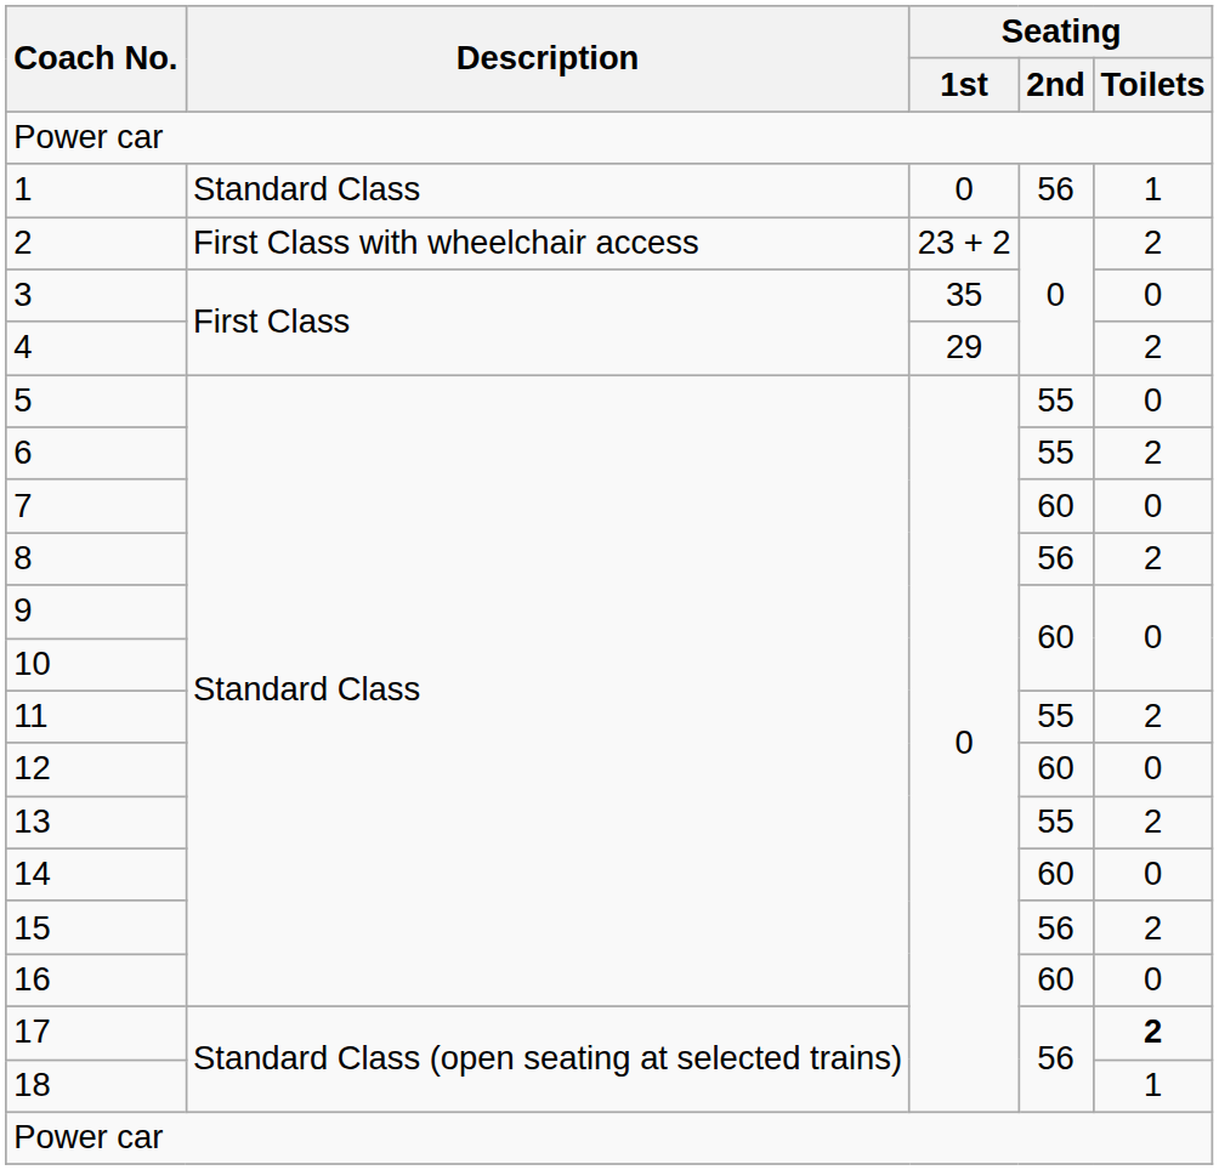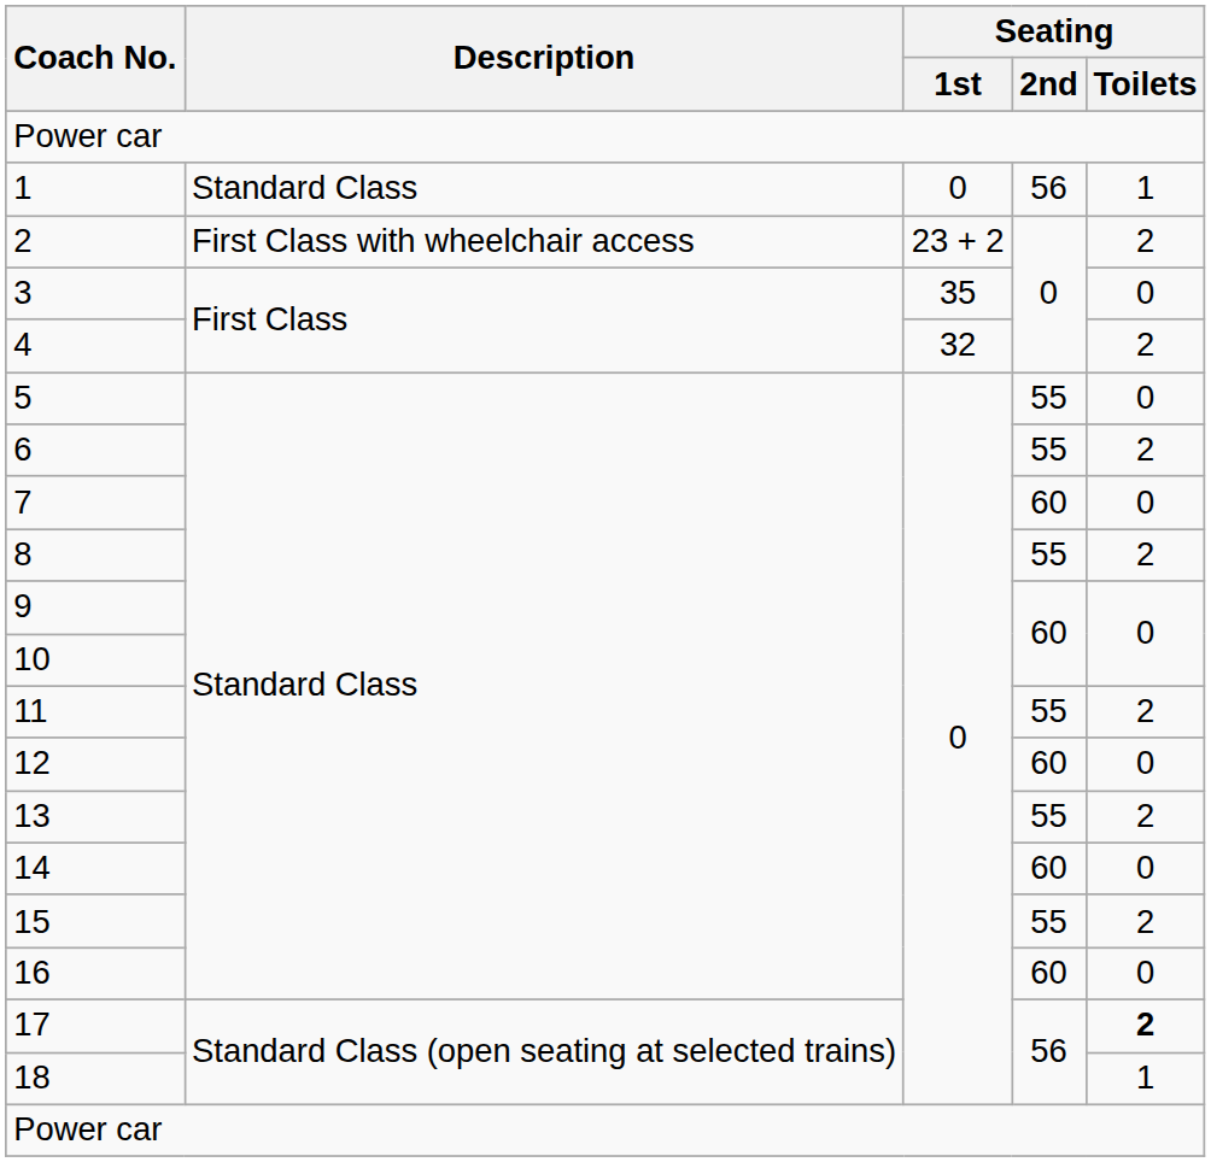 <table class="wikitable">
 <tr>
 <th rowspan=2 align=left>Coach No.</th>
 <th rowspan=2 align=left>Description</th>
 <th colspan=3>Seating</th>
 </tr>
 <tr>
 <th>1st</th>
 <th>2nd</th>
 <th>Toilets</th>
 </tr>
 <tr>
 <td colspan="5">Power car</td>
 </tr>
 <tr>
 <td>1</td>
 <td>Standard Class</td>
 <td align=center>0</td>
 <td align=center>56</td>
 <td align=center>1</td>
 </tr>
 <tr>
 <td>2</td>
 <td>First Class with wheelchair access</td>
 <td align=center>23 + 2</td>
 <td rowspan="3" align="center">0</td>
 <td align=center>2</td>
 </tr>
 <tr>
 <td>3</td>
 <td rowspan="2">First Class</td>
 <td align=center>35</td>
 <td align=center>0</td>
 </tr>
 <tr>
 <td>4</td>
-<td align=center>29</td>
+<td align=center>32</td>
 <td align=center>2</td>
 </tr>
 <tr>
 <td>5</td>
 <td rowspan="12">Standard Class</td>
 <td rowspan="14" align="center">0</td>
 <td align=center>55</td>
 <td align=center>0</td>
 </tr>
 <tr>
 <td>6</td>
 <td align=center>55</td>
 <td align=center>2</td>
 </tr>
 <tr>
 <td>7</td>
 <td align=center>60</td>
 <td align=center>0</td>
 </tr>
 <tr>
 <td>8</td>
-<td align=center>56</td>
+<td align=center>55</td>
 <td align=center>2</td>
 </tr>
 <tr>
 <td>9</td>
 <td rowspan="2" align="center">60</td>
 <td rowspan="2" align="center">0</td>
 </tr>
 <tr>
 <td>10</td>
 </tr>
 <tr>
 <td>11</td>
 <td align=center>55</td>
 <td align=center>2</td>
 </tr>
 <tr>
 <td>12</td>
 <td align=center>60</td>
 <td align=center>0</td>
 </tr>
 <tr>
 <td>13</td>
 <td align=center>55</td>
 <td align=center>2</td>
 </tr>
 <tr>
 <td>14</td>
 <td align=center>60</td>
 <td align=center>0</td>
 </tr>
 <tr>
 <td>15</td>
-<td align=center>56</td>
+<td align=center>55</td>
 <td align=center>2</td>
 </tr>
 <tr>
 <td>16</td>
 <td align=center>60</td>
 <td align=center>0</td>
 </tr>
 <tr>
 <td>17</td>
 <td rowspan="2">Standard Class (open seating at selected trains)</td>
 <td rowspan="2" align="center">56</td>
 <td align=center><strong>2</strong></td>
 </tr>
 <tr>
 <td>18</td>
 <td align=center>1</td>
 </tr>
 <tr>
 <td colspan="5">Power car</td>
 </tr>
 </table>
